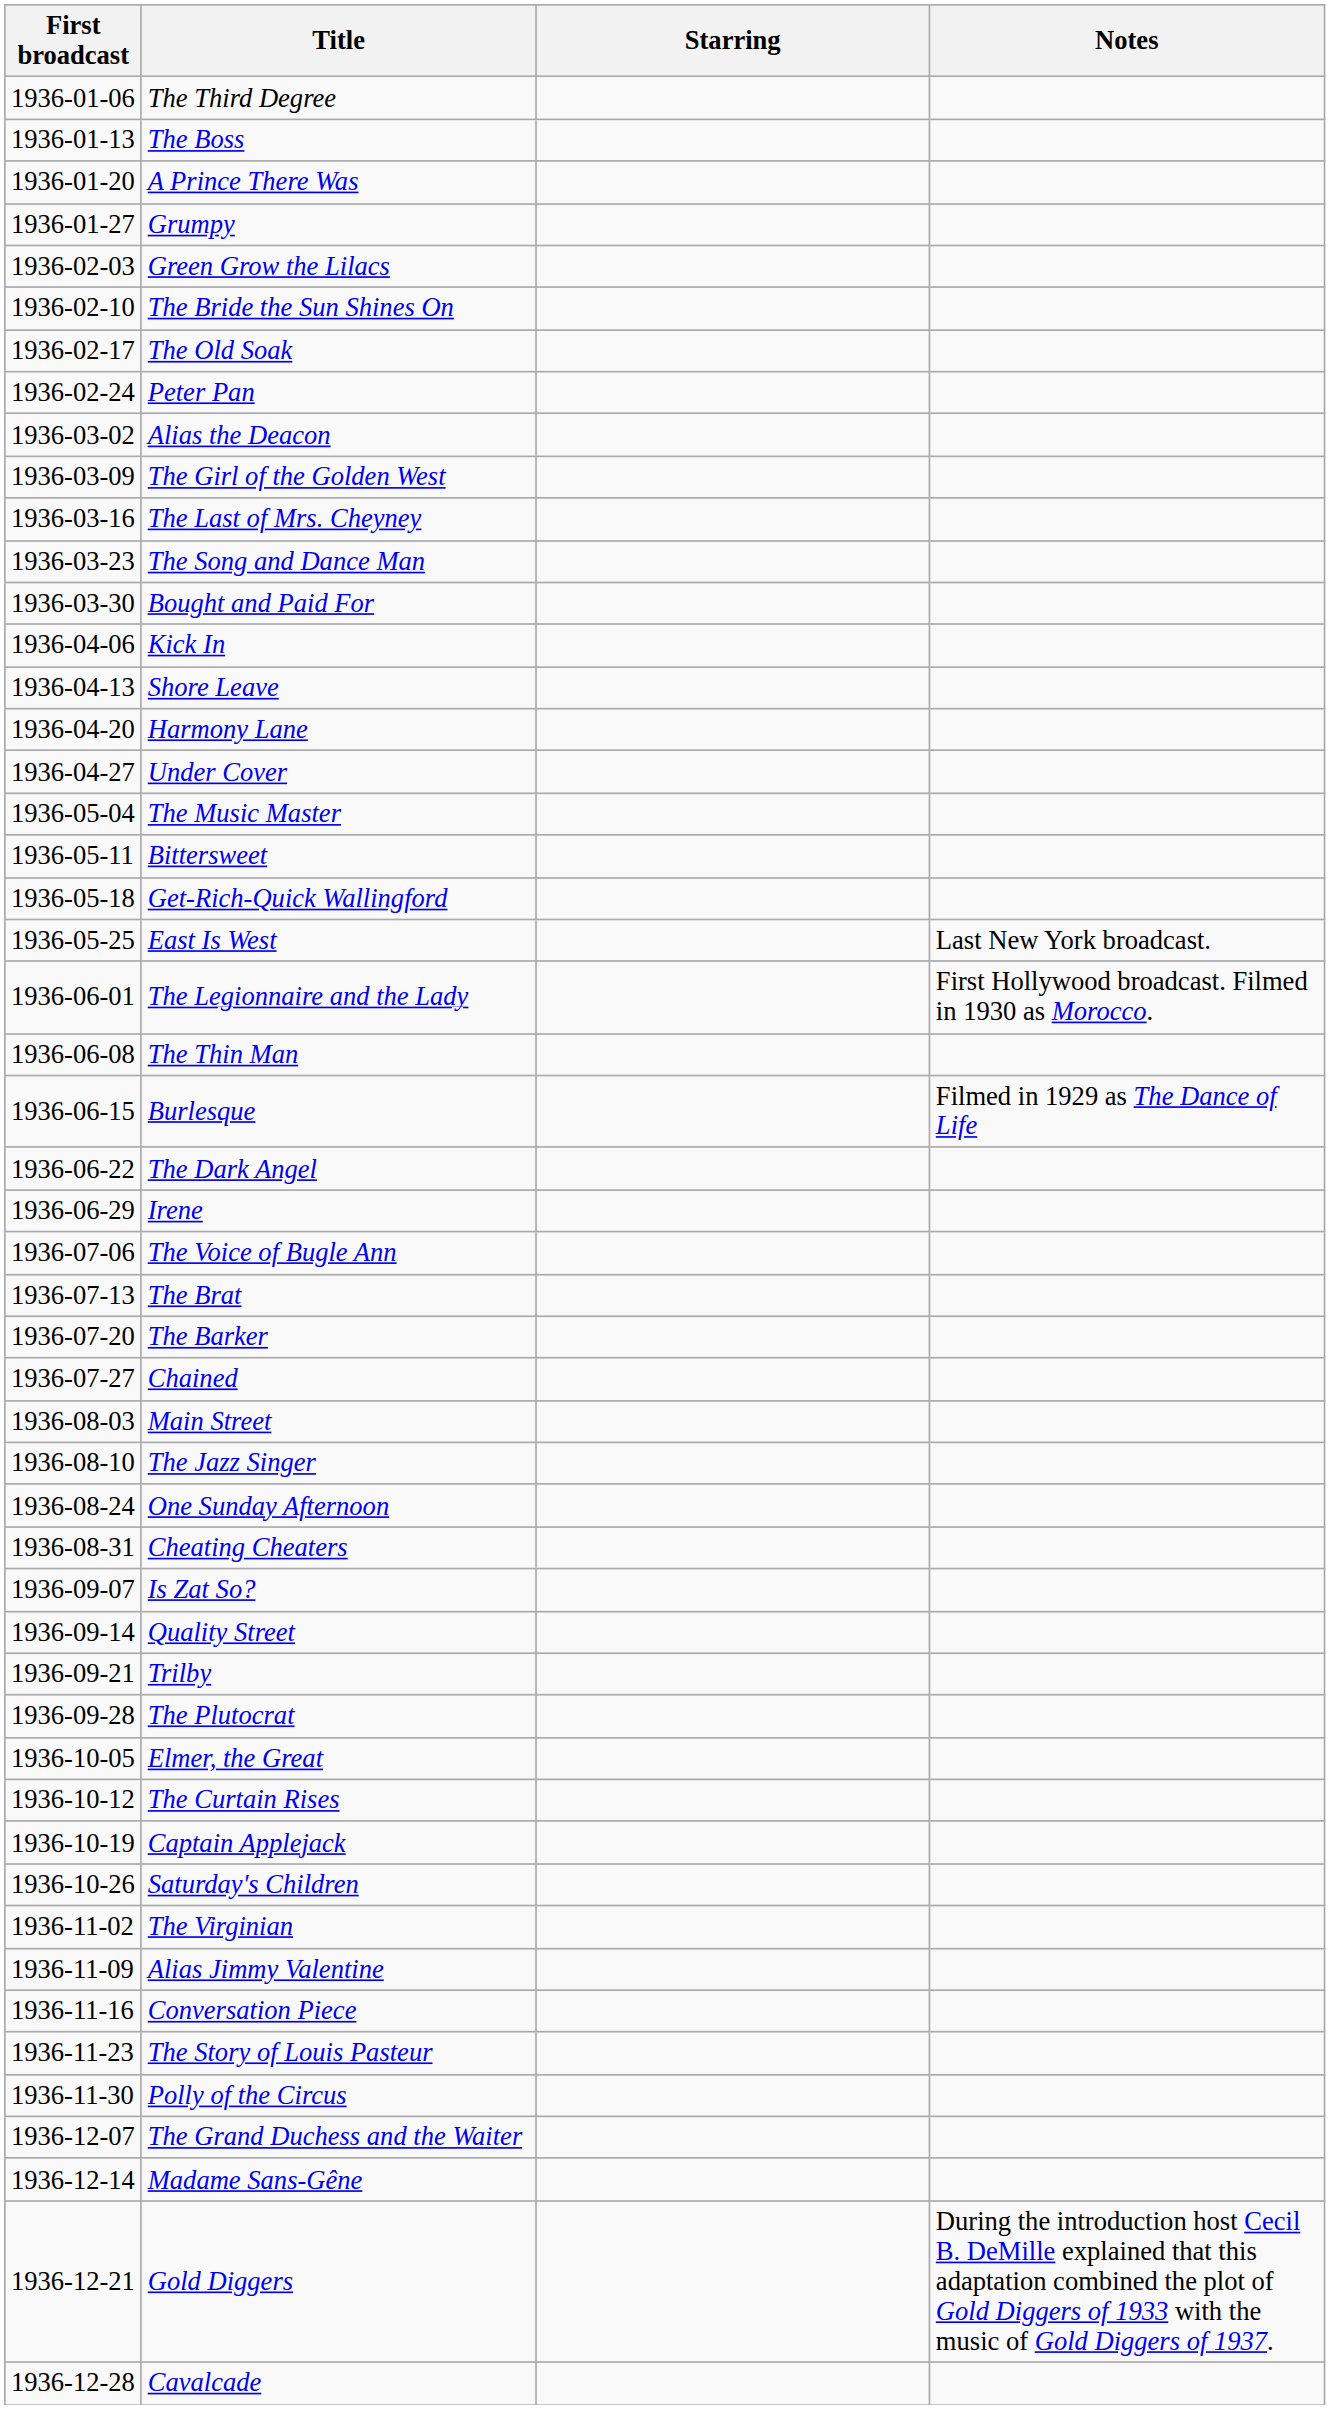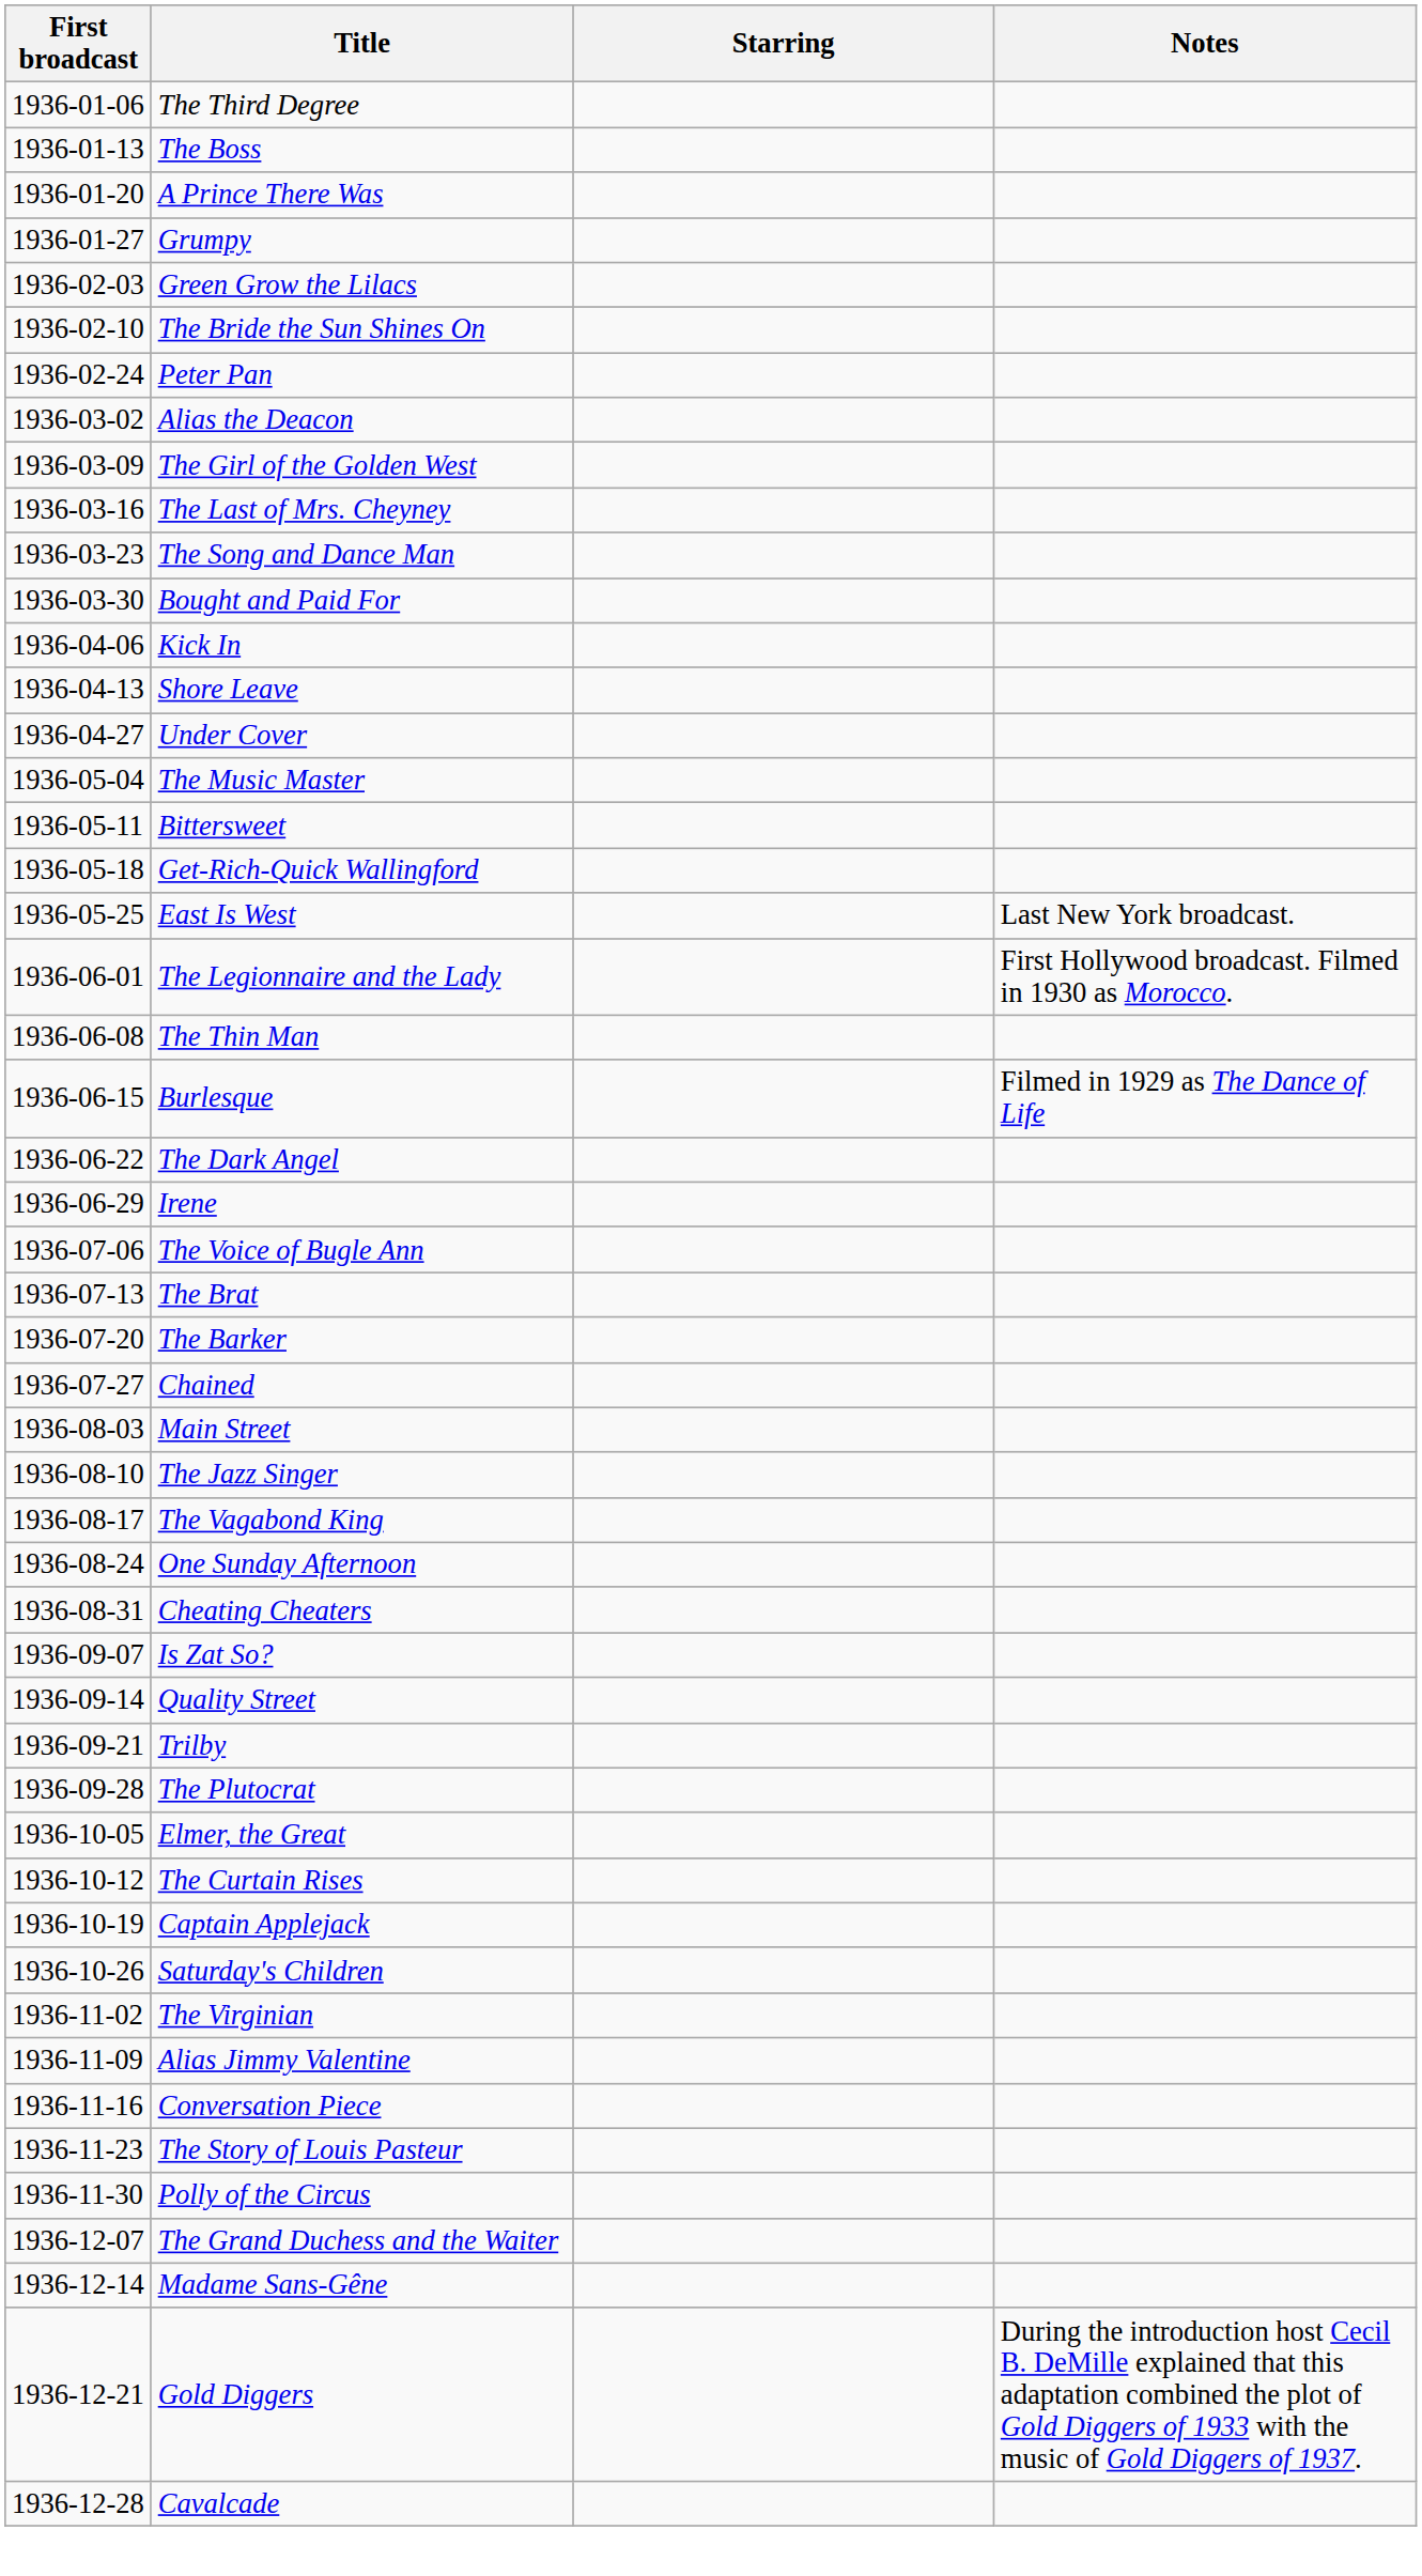 <table class="wikitable sortable plainrowheaders" width=90%>
 <tr>
 <th width=5% scope="col">First broadcast</th>
 <th width=25% scope="col">Title</th>
 <th width=25% scope="col">Starring</th>
 <th width=25% scope="col">Notes</th>
 </tr>
 <tr>
 <td rowspan=>1936-01-06</td>
 <td scope="row"><em>The Third Degree</em></td>
 <td></td>
 <td></td>
 </tr>
 <tr>
 <td rowspan=>1936-01-13</td>
 <td scope="row"><em><a href='#'>The Boss</a></em></td>
 <td></td>
 <td></td>
 </tr>
 <tr>
 <td rowspan=>1936-01-20</td>
 <td scope="row"><em><a href='#'>A Prince There Was</a></em></td>
 <td></td>
 <td></td>
 </tr>
 <tr>
 <td rowspan=>1936-01-27</td>
 <td scope="row"><em><a href='#'>Grumpy</a></em></td>
 <td></td>
 <td></td>
 </tr>
 <tr>
 <td rowspan=>1936-02-03</td>
 <td scope="row"><em><a href='#'>Green Grow the Lilacs</a></em></td>
 <td></td>
 <td></td>
 </tr>
 <tr>
 <td rowspan=>1936-02-10</td>
 <td scope="row"><em><a href='#'>The Bride the Sun Shines On</a></em></td>
-<td></td>
-<td></td>
-</tr>
-<tr>
-<td rowspan=>1936-02-17</td>
-<td scope="row"><em><a href='#'>The Old Soak</a></em></td>
 <td></td>
 <td></td>
 </tr>
 <tr>
 <td rowspan=>1936-02-24</td>
 <td scope="row"><em><a href='#'>Peter Pan</a></em></td>
 <td></td>
 <td></td>
 </tr>
 <tr>
 <td rowspan=>1936-03-02</td>
 <td scope="row"><em><a href='#'>Alias the Deacon</a></em></td>
 <td></td>
 <td></td>
 </tr>
 <tr>
 <td rowspan=>1936-03-09</td>
 <td scope="row"><em><a href='#'>The Girl of the Golden West</a></em></td>
 <td></td>
 <td></td>
 </tr>
 <tr>
 <td rowspan=>1936-03-16</td>
 <td scope="row"><em><a href='#'>The Last of Mrs. Cheyney</a></em></td>
 <td></td>
 <td></td>
 </tr>
 <tr>
 <td rowspan=>1936-03-23</td>
 <td scope="row"><em><a href='#'>The Song and Dance Man</a></em></td>
 <td></td>
 <td></td>
 </tr>
 <tr>
 <td rowspan=>1936-03-30</td>
 <td scope="row"><em><a href='#'>Bought and Paid For</a></em></td>
 <td></td>
 <td></td>
 </tr>
 <tr>
 <td rowspan=>1936-04-06</td>
 <td scope="row"><em><a href='#'>Kick In</a></em></td>
 <td></td>
 <td></td>
 </tr>
 <tr>
 <td rowspan=>1936-04-13</td>
 <td scope="row"><em><a href='#'>Shore Leave</a></em></td>
-<td></td>
-<td></td>
-</tr>
-<tr>
-<td rowspan=>1936-04-20</td>
-<td scope="row"><em><a href='#'>Harmony Lane</a></em></td>
 <td></td>
 <td></td>
 </tr>
 <tr>
 <td rowspan=>1936-04-27</td>
 <td scope="row"><em><a href='#'>Under Cover</a></em></td>
 <td></td>
 <td></td>
 </tr>
 <tr>
 <td rowspan=>1936-05-04</td>
 <td scope="row"><em><a href='#'>The Music Master</a></em></td>
 <td></td>
 <td></td>
 </tr>
 <tr>
 <td rowspan=>1936-05-11</td>
 <td scope="row"><em><a href='#'>Bittersweet</a></em></td>
 <td></td>
 <td></td>
 </tr>
 <tr>
 <td rowspan=>1936-05-18</td>
 <td scope="row"><em><a href='#'>Get-Rich-Quick Wallingford</a></em></td>
 <td></td>
 <td></td>
 </tr>
 <tr>
 <td rowspan=>1936-05-25</td>
 <td scope="row"><em><a href='#'>East Is West</a></em></td>
 <td></td>
 <td>Last New York broadcast.</td>
 </tr>
 <tr>
 <td rowspan=>1936-06-01</td>
 <td scope="row"><em><a href='#'>The Legionnaire and the Lady</a></em></td>
 <td></td>
 <td>First Hollywood broadcast. Filmed in 1930 as <em><a href='#'>Morocco</a></em>.</td>
 </tr>
 <tr>
 <td rowspan=>1936-06-08</td>
 <td scope="row"><em><a href='#'>The Thin Man</a></em></td>
 <td></td>
 <td></td>
 </tr>
 <tr>
 <td rowspan=>1936-06-15</td>
 <td scope="row"><em><a href='#'>Burlesque</a></em></td>
 <td></td>
 <td>Filmed in 1929 as <em><a href='#'>The Dance of Life</a></em></td>
 </tr>
 <tr>
 <td rowspan=>1936-06-22</td>
 <td scope="row"><em><a href='#'>The Dark Angel</a></em></td>
 <td></td>
 <td></td>
 </tr>
 <tr>
 <td rowspan=>1936-06-29</td>
 <td scope="row"><em><a href='#'>Irene</a></em></td>
 <td></td>
 <td></td>
 </tr>
 <tr>
 <td rowspan=>1936-07-06</td>
 <td scope="row"><em><a href='#'>The Voice of Bugle Ann</a></em></td>
 <td></td>
 <td></td>
 </tr>
 <tr>
 <td rowspan=>1936-07-13</td>
 <td scope="row"><em><a href='#'>The Brat</a></em></td>
 <td></td>
 <td></td>
 </tr>
 <tr>
 <td rowspan=>1936-07-20</td>
 <td scope="row"><em><a href='#'>The Barker</a></em></td>
 <td></td>
 <td></td>
 </tr>
 <tr>
 <td rowspan=>1936-07-27</td>
 <td scope="row"><em><a href='#'>Chained</a></em></td>
 <td></td>
 <td></td>
 </tr>
 <tr>
 <td rowspan=>1936-08-03</td>
 <td scope="row"><em><a href='#'>Main Street</a></em></td>
 <td></td>
 <td></td>
 </tr>
 <tr>
 <td rowspan=>1936-08-10</td>
 <td scope="row"><em><a href='#'>The Jazz Singer</a></em></td>
+<td></td>
+<td></td>
+</tr>
+<tr>
+<td rowspan=>1936-08-17</td>
+<td scope="row"><em><a href='#'>The Vagabond King</a></em></td>
 <td></td>
 <td></td>
 </tr>
 <tr>
 <td rowspan=>1936-08-24</td>
 <td scope="row"><em><a href='#'>One Sunday Afternoon</a></em></td>
 <td></td>
 <td></td>
 </tr>
 <tr>
 <td rowspan=>1936-08-31</td>
 <td scope="row"><em><a href='#'>Cheating Cheaters</a></em></td>
 <td></td>
 <td></td>
 </tr>
 <tr>
 <td rowspan=>1936-09-07</td>
 <td scope="row"><em><a href='#'>Is Zat So?</a></em></td>
 <td></td>
 <td></td>
 </tr>
 <tr>
 <td rowspan=>1936-09-14</td>
 <td scope="row"><em><a href='#'>Quality Street</a></em></td>
 <td></td>
 <td></td>
 </tr>
 <tr>
 <td rowspan=>1936-09-21</td>
 <td scope="row"><em><a href='#'>Trilby</a></em></td>
 <td></td>
 <td></td>
 </tr>
 <tr>
 <td rowspan=>1936-09-28</td>
 <td scope="row"><em><a href='#'>The Plutocrat</a></em></td>
 <td></td>
 <td></td>
 </tr>
 <tr>
 <td rowspan=>1936-10-05</td>
 <td scope="row"><em><a href='#'>Elmer, the Great</a></em></td>
 <td></td>
 <td></td>
 </tr>
 <tr>
 <td rowspan=>1936-10-12</td>
 <td scope="row"><em><a href='#'>The Curtain Rises</a></em></td>
 <td></td>
 <td></td>
 </tr>
 <tr>
 <td rowspan=>1936-10-19</td>
 <td scope="row"><em><a href='#'>Captain Applejack</a></em></td>
 <td></td>
 <td></td>
 </tr>
 <tr>
 <td rowspan=>1936-10-26</td>
 <td scope="row"><em><a href='#'>Saturday's Children</a></em></td>
 <td></td>
 <td></td>
 </tr>
 <tr>
 <td rowspan=>1936-11-02</td>
 <td scope="row"><em><a href='#'>The Virginian</a></em></td>
 <td></td>
 <td></td>
 </tr>
 <tr>
 <td rowspan=>1936-11-09</td>
 <td scope="row"><em><a href='#'>Alias Jimmy Valentine</a></em></td>
 <td></td>
 <td></td>
 </tr>
 <tr>
 <td rowspan=>1936-11-16</td>
 <td scope="row"><em><a href='#'>Conversation Piece</a></em></td>
 <td></td>
 <td></td>
 </tr>
 <tr>
 <td rowspan=>1936-11-23</td>
 <td scope="row"><em><a href='#'>The Story of Louis Pasteur</a></em></td>
 <td></td>
 <td></td>
 </tr>
 <tr>
 <td rowspan=>1936-11-30</td>
 <td scope="row"><em><a href='#'>Polly of the Circus</a></em></td>
 <td></td>
 <td></td>
 </tr>
 <tr>
 <td rowspan=>1936-12-07</td>
 <td scope="row"><em><a href='#'>The Grand Duchess and the Waiter</a></em></td>
 <td></td>
 <td></td>
 </tr>
 <tr>
 <td rowspan=>1936-12-14</td>
 <td scope="row"><em><a href='#'>Madame Sans-Gêne</a></em></td>
 <td></td>
 <td></td>
 </tr>
 <tr>
 <td rowspan=>1936-12-21</td>
 <td scope="row"><em><a href='#'>Gold Diggers</a></em></td>
 <td></td>
 <td>During the introduction host <a href='#'>Cecil B. DeMille</a> explained that this adaptation combined the plot of <em><a href='#'>Gold Diggers of 1933</a></em> with the music of <em><a href='#'>Gold Diggers of 1937</a></em>.</td>
 </tr>
 <tr>
 <td rowspan=>1936-12-28</td>
 <td scope="row"><em><a href='#'>Cavalcade</a></em></td>
 <td></td>
 <td></td>
 </tr>
 </table>
